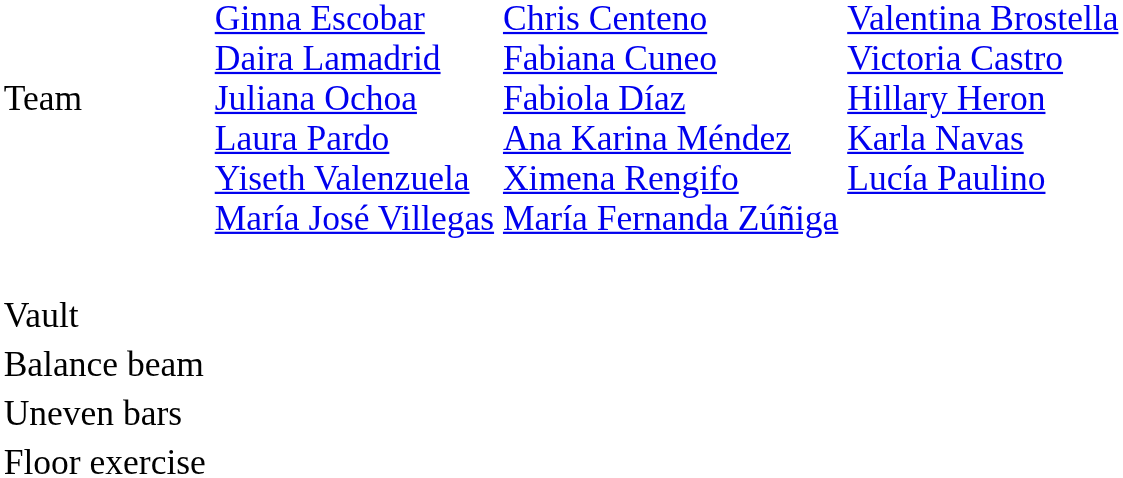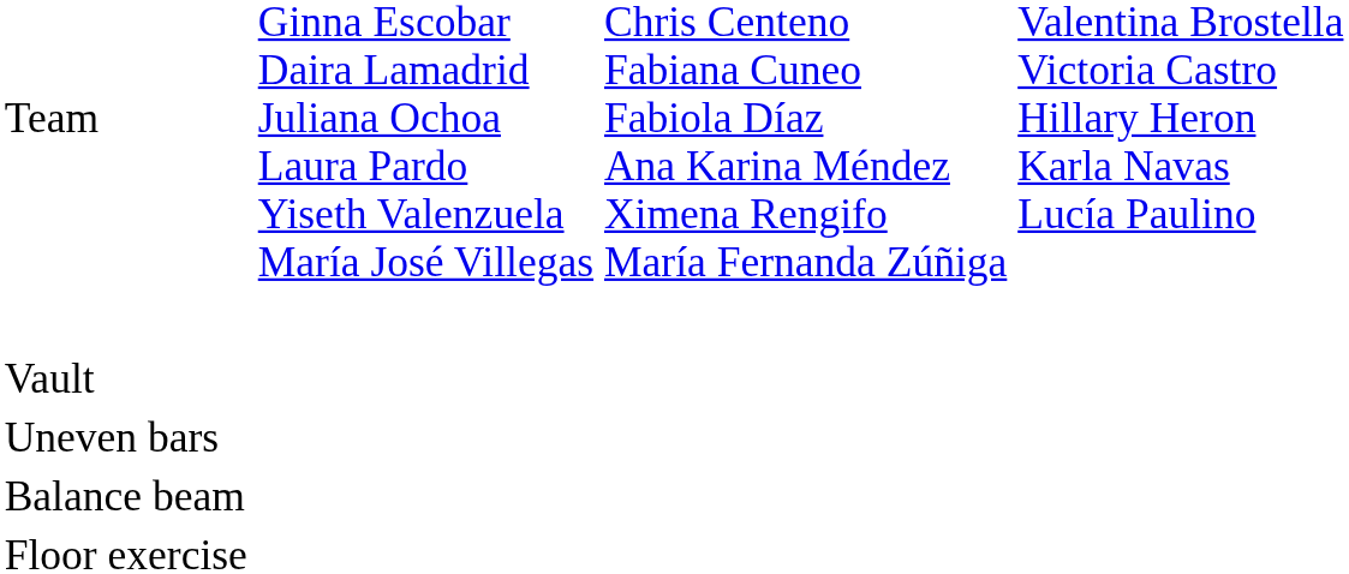 <table>
 <tr>
 <td>Team<br></td>
 <td><br><a href='#'>Ginna Escobar</a><br><a href='#'>Daira Lamadrid</a><br><a href='#'>Juliana Ochoa</a><br><a href='#'>Laura Pardo</a><br><a href='#'>Yiseth Valenzuela</a><br><a href='#'>María José Villegas</a></td>
 <td><br><a href='#'>Chris Centeno</a><br><a href='#'>Fabiana Cuneo</a><br><a href='#'>Fabiola Díaz</a><br><a href='#'>Ana Karina Méndez</a><br><a href='#'>Ximena Rengifo</a><br><a href='#'>María Fernanda Zúñiga</a></td>
 <td valign=top><br><a href='#'>Valentina Brostella</a><br><a href='#'>Victoria Castro</a><br><a href='#'>Hillary Heron</a><br><a href='#'>Karla Navas</a><br><a href='#'>Lucía Paulino</a></td>
 </tr>
 <tr>
 <td><br></td>
 <td></td>
 <td></td>
 <td></td>
 </tr>
 <tr>
 <td>Vault<br></td>
 <td></td>
 <td></td>
 <td></td>
 </tr>
 <tr>
-<td>Balance beam<br></td>
+<td>Uneven bars<br></td>
 <td></td>
 <td></td>
 <td></td>
 </tr>
 <tr>
-<td>Uneven bars<br></td>
+<td>Balance beam<br></td>
 <td></td>
 <td></td>
 <td></td>
 </tr>
 <tr>
 <td>Floor exercise<br></td>
 <td></td>
 <td></td>
 <td></td>
 </tr>
 </table>
